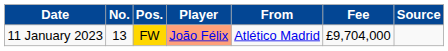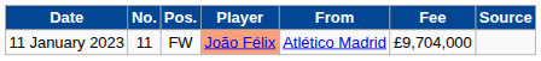 <table class="wikitable plainrowheaders sortable" style="text-align:center">
 <tr>
 <th scope="col" style="background-color:#034694;color:#FFFFFF">Date</th>
 <th scope="col" style="background-color:#034694;color:#FFFFFF">No.</th>
 <th scope="col" style="background-color:#034694;color:#FFFFFF">Pos.</th>
 <th scope="col" style="background-color:#034694;color:#FFFFFF">Player</th>
 <th scope="col" style="background-color:#034694;color:#FFFFFF">From</th>
 <th scope="col" style="background-color:#034694;color:#FFFFFF" data-sort-type="currency">Fee</th>
 <th scope="col" class="unsortable" style="background-color:#034694;color:#FFFFFF">Source</th>
 </tr>
 <tr>
 <td>11 January 2023</td>
-<td>13</td>
-<td style="background: gold;">FW</td>
+<td>11</td>
+<td>FW</td>
 <td align=left style="background: lightsalmon;"> <a href='#'>João Félix</a></td>
 <td align=left> <a href='#'>Atlético Madrid</a></td>
 <td>£9,704,000</td>
 <td></td>
 </tr>
 </table>
